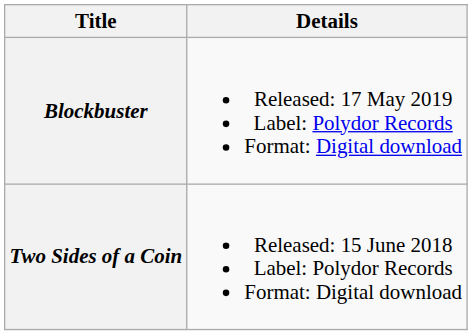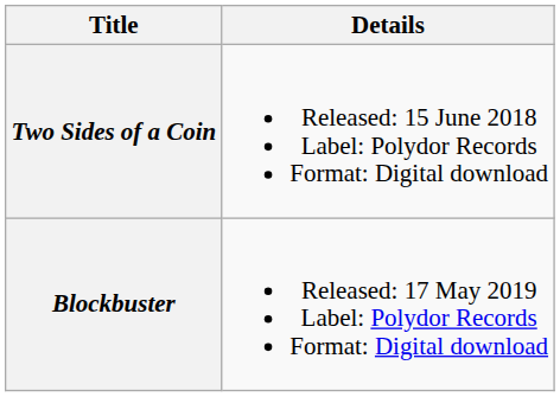 <table class="wikitable plainrowheaders" style="text-align:center;">
 <tr>
 <th scope="col">Title</th>
 <th scope="col">Details</th>
 </tr>
 <tr>
+<th scope="row"><em>Two Sides of a Coin</em></th>
+<td><br><ul><li>Released: 15 June 2018</li><li>Label: Polydor Records</li><li>Format: Digital download</li></ul></td>
+</tr>
+<tr>
 <th scope="row"><em>Blockbuster</em></th>
 <td><br><ul><li>Released: 17 May 2019</li><li>Label: <a href='#'>Polydor Records</a></li><li>Format: <a href='#'>Digital download</a></li></ul></td>
 </tr>
-<tr>
-<th scope="row"><em>Two Sides of a Coin</em></th>
-<td><br><ul><li>Released: 15 June 2018</li><li>Label: Polydor Records</li><li>Format: Digital download</li></ul></td>
-</tr>
 </table>
